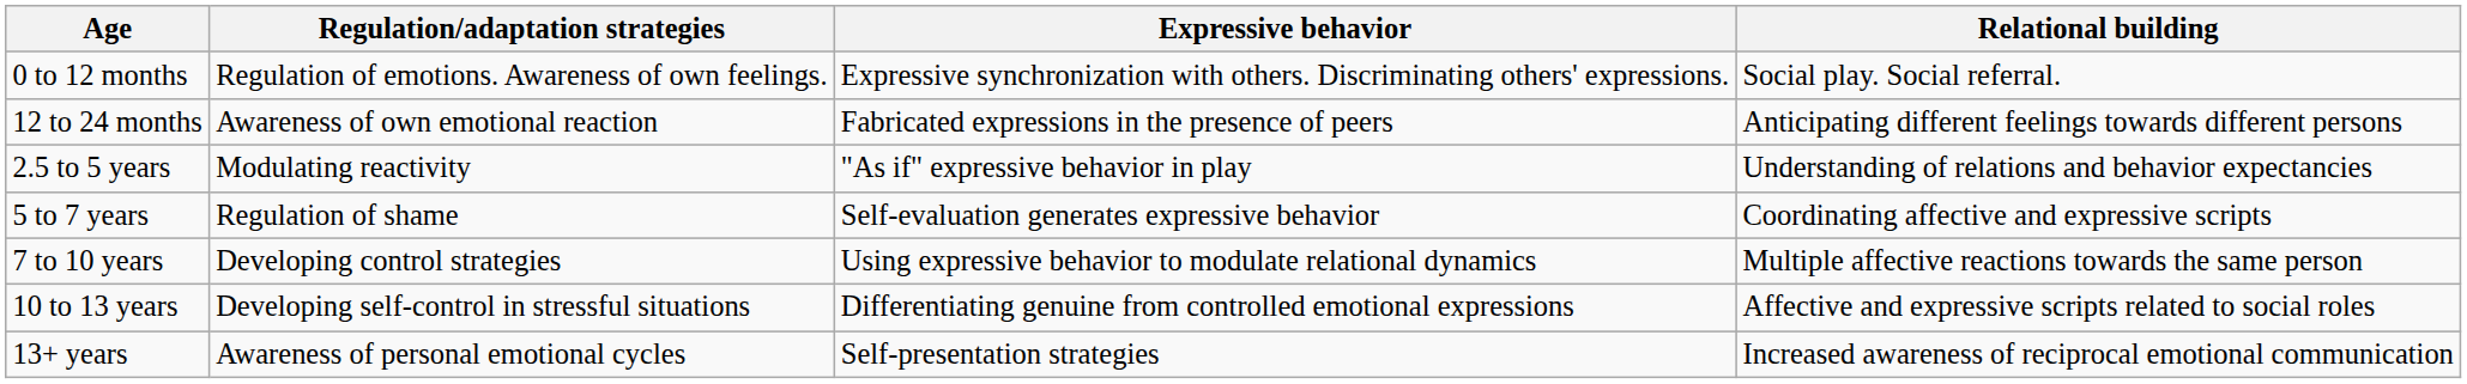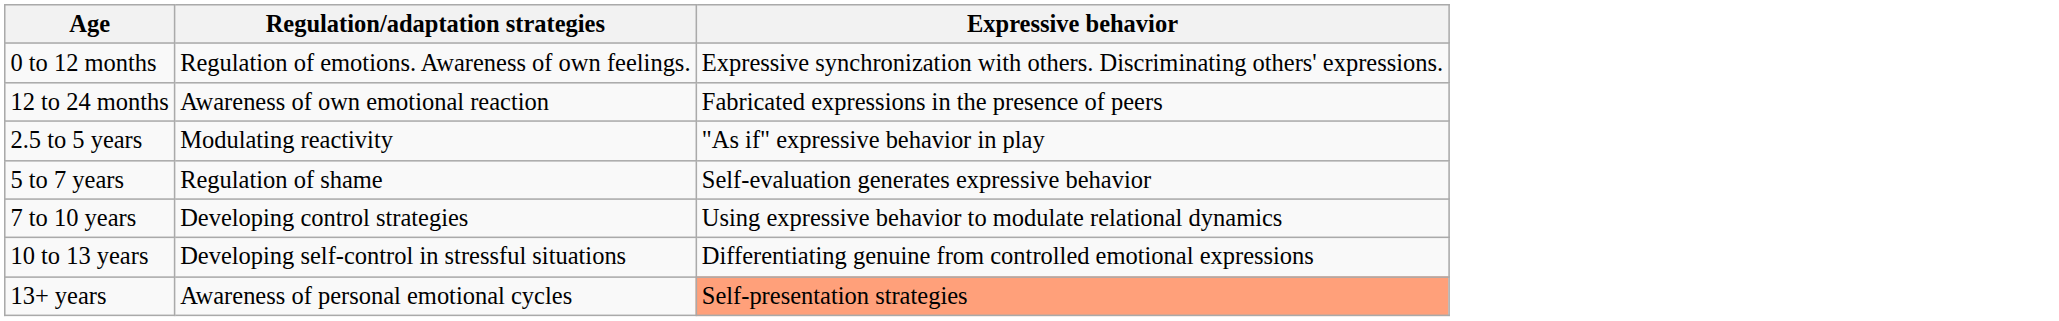 <table class="wikitable">
 <tr>
 <th>Age</th>
 <th>Regulation/adaptation strategies</th>
 <th>Expressive behavior</th>
-<th>Relational building</th>
 </tr>
 <tr>
 <td>0 to 12 months</td>
 <td>Regulation of emotions. Awareness of own feelings.</td>
 <td>Expressive synchronization with others. Discriminating others' expressions.</td>
-<td>Social play. Social referral.</td>
 </tr>
 <tr>
 <td>12 to 24 months</td>
 <td>Awareness of own emotional reaction</td>
 <td>Fabricated expressions in the presence of peers</td>
-<td>Anticipating different feelings towards different persons</td>
 </tr>
 <tr>
 <td>2.5 to 5 years</td>
 <td>Modulating reactivity</td>
 <td>"As if" expressive behavior in play</td>
-<td>Understanding of relations and behavior expectancies</td>
 </tr>
 <tr>
 <td>5 to 7 years</td>
 <td>Regulation of shame</td>
 <td>Self-evaluation generates expressive behavior</td>
-<td>Coordinating affective and expressive scripts</td>
 </tr>
 <tr>
 <td>7 to 10 years</td>
 <td>Developing control strategies</td>
 <td>Using expressive behavior to modulate relational dynamics</td>
-<td>Multiple affective reactions towards the same person</td>
 </tr>
 <tr>
 <td>10 to 13 years</td>
 <td>Developing self-control in stressful situations</td>
 <td>Differentiating genuine from controlled emotional expressions</td>
-<td>Affective and expressive scripts related to social roles</td>
 </tr>
 <tr>
 <td>13+ years</td>
 <td>Awareness of personal emotional cycles</td>
-<td>Self-presentation strategies</td>
-<td>Increased awareness of reciprocal emotional communication</td>
+<td style="background: lightsalmon;">Self-presentation strategies</td>
 </tr>
 </table>
